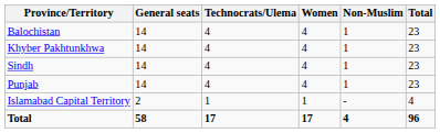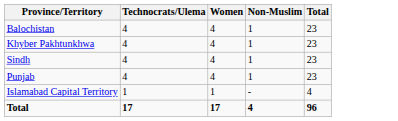 <table class="sortable wikitable">
 <tr>
 <th>Province/Territory</th>
-<th>General seats</th>
 <th>Technocrats/Ulema</th>
 <th>Women</th>
 <th>Non-Muslim</th>
 <th>Total</th>
 </tr>
 <tr>
 <td><a href='#'>Balochistan</a></td>
-<td>14</td>
 <td>4</td>
 <td>4</td>
 <td>1</td>
 <td>23</td>
 </tr>
 <tr>
 <td><a href='#'>Khyber Pakhtunkhwa</a></td>
-<td>14</td>
 <td>4</td>
 <td>4</td>
 <td>1</td>
 <td>23</td>
 </tr>
 <tr>
 <td><a href='#'>Sindh</a></td>
-<td>14</td>
 <td>4</td>
 <td>4</td>
 <td>1</td>
 <td>23</td>
 </tr>
 <tr>
 <td><a href='#'>Punjab</a></td>
-<td>14</td>
 <td>4</td>
 <td>4</td>
 <td>1</td>
 <td>23</td>
 </tr>
 <tr>
 <td><a href='#'>Islamabad Capital Territory</a></td>
-<td>2</td>
 <td>1</td>
 <td>1</td>
 <td>-</td>
 <td>4</td>
 </tr>
 <tr>
 <td><strong>Total</strong></td>
-<td><strong>58</strong></td>
 <td><strong>17</strong></td>
 <td><strong>17</strong></td>
 <td><strong>4</strong></td>
 <td><strong>96</strong></td>
 </tr>
 </table>
